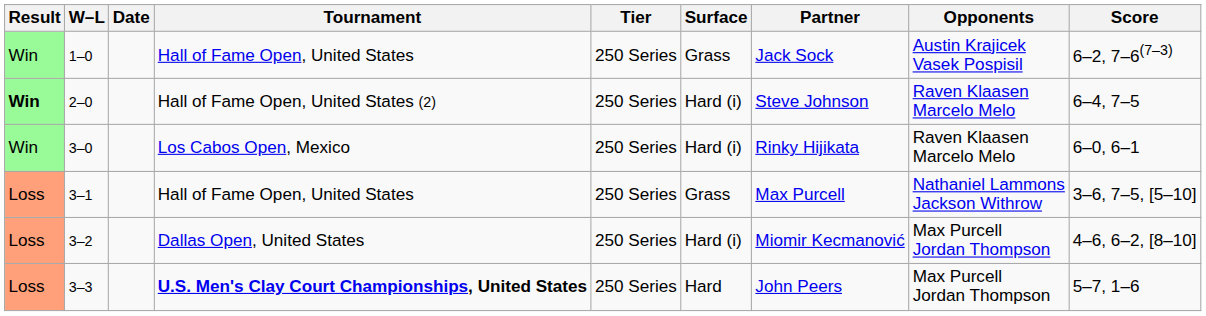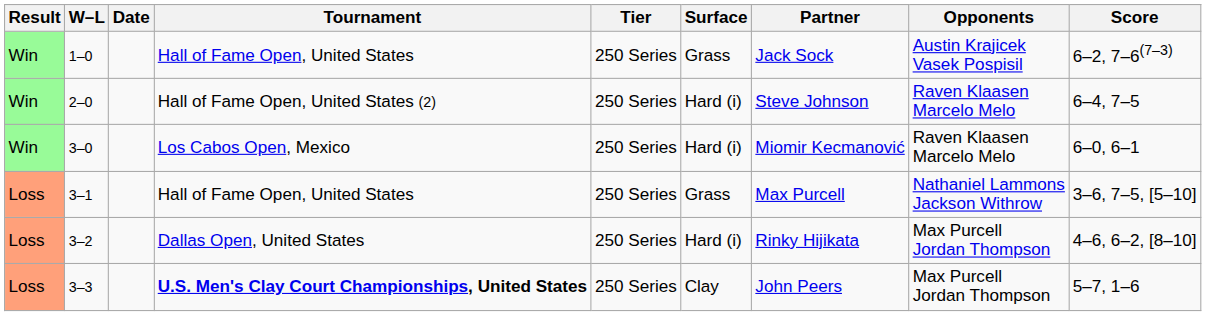 <table class="sortable wikitable">
 <tr>
 <th>Result</th>
 <th class="unsortable">W–L</th>
 <th>Date</th>
 <th>Tournament</th>
 <th>Tier</th>
 <th>Surface</th>
 <th>Partner</th>
 <th>Opponents</th>
 <th class="unsortable">Score</th>
 </tr>
 <tr>
 <td bgcolor=98FB98>Win</td>
 <td><small>1–0</small></td>
 <td><a href='#'></a></td>
 <td><a href='#'>Hall of Fame Open</a>, United States</td>
 <td>250 Series</td>
 <td>Grass</td>
 <td> <a href='#'>Jack Sock</a></td>
 <td> <a href='#'>Austin Krajicek</a><br> <a href='#'>Vasek Pospisil</a></td>
 <td>6–2, 7–6<sup>(7–3)</sup></td>
 </tr>
 <tr>
-<td bgcolor=98FB98><strong>Win</strong></td>
+<td bgcolor=98FB98>Win</td>
 <td><small>2–0</small></td>
 <td><a href='#'></a></td>
 <td>Hall of Fame Open, United States <small>(2)</small></td>
 <td>250 Series</td>
 <td>Hard (i)</td>
 <td> <a href='#'>Steve Johnson</a></td>
 <td> <a href='#'>Raven Klaasen</a><br> <a href='#'>Marcelo Melo</a></td>
 <td>6–4, 7–5</td>
 </tr>
 <tr>
 <td bgcolor=98FB98>Win</td>
 <td><small>3–0</small></td>
 <td><a href='#'></a></td>
 <td><a href='#'>Los Cabos Open</a>, Mexico</td>
 <td>250 Series</td>
 <td>Hard (i)</td>
-<td> <a href='#'>Rinky Hijikata</a></td>
+<td> <a href='#'>Miomir Kecmanović</a></td>
 <td> Raven Klaasen<br> Marcelo Melo</td>
 <td>6–0, 6–1</td>
 </tr>
 <tr>
 <td bgcolor=FFA07A>Loss</td>
 <td><small>3–1</small></td>
 <td><a href='#'></a></td>
 <td>Hall of Fame Open, United States</td>
 <td>250 Series</td>
 <td>Grass</td>
 <td> <a href='#'>Max Purcell</a></td>
 <td> <a href='#'>Nathaniel Lammons</a><br> <a href='#'>Jackson Withrow</a></td>
 <td>3–6, 7–5, [5–10]</td>
 </tr>
 <tr>
 <td bgcolor=FFA07A>Loss</td>
 <td><small>3–2</small></td>
 <td><a href='#'></a></td>
 <td><a href='#'>Dallas Open</a>, United States</td>
 <td>250 Series</td>
 <td>Hard (i)</td>
-<td> <a href='#'>Miomir Kecmanović</a></td>
+<td> <a href='#'>Rinky Hijikata</a></td>
 <td> Max Purcell<br> <a href='#'>Jordan Thompson</a></td>
 <td>4–6, 6–2, [8–10]</td>
 </tr>
 <tr>
 <td bgcolor=FFA07A>Loss</td>
 <td><small>3–3</small></td>
 <td><a href='#'></a></td>
 <td><strong><a href='#'>U.S. Men's Clay Court Championships</a>, United States</strong></td>
 <td>250 Series</td>
-<td>Hard</td>
+<td>Clay</td>
 <td> <a href='#'>John Peers</a></td>
 <td> Max Purcell<br> Jordan Thompson</td>
 <td>5–7, 1–6</td>
 </tr>
 </table>
